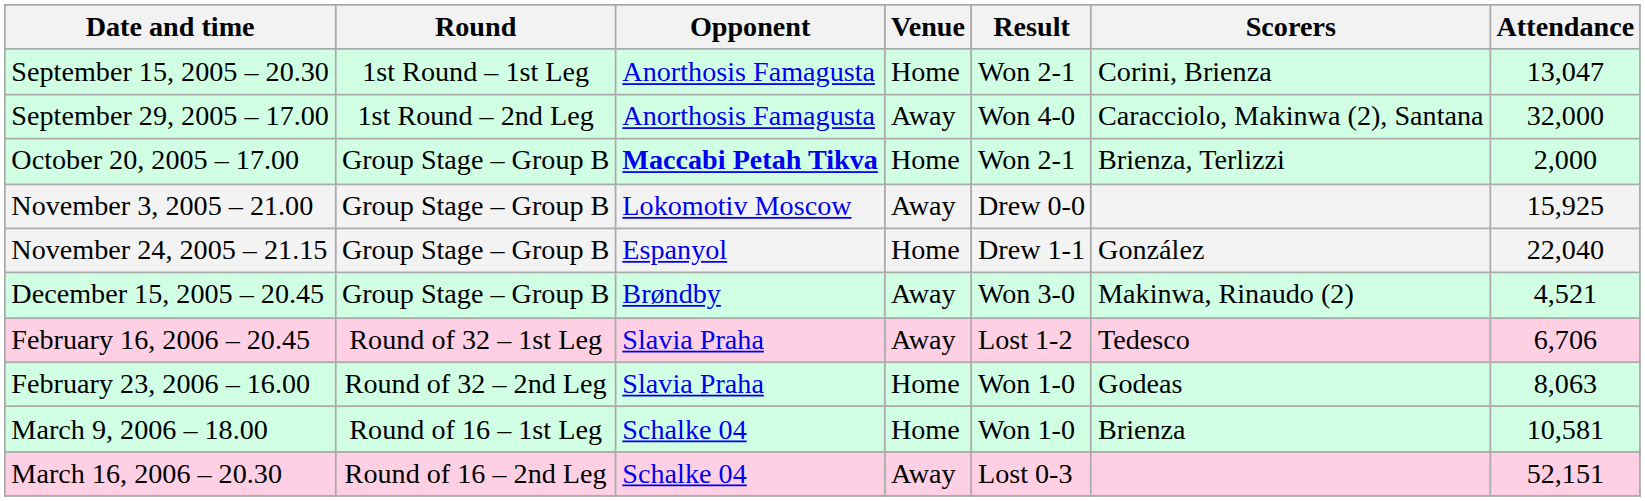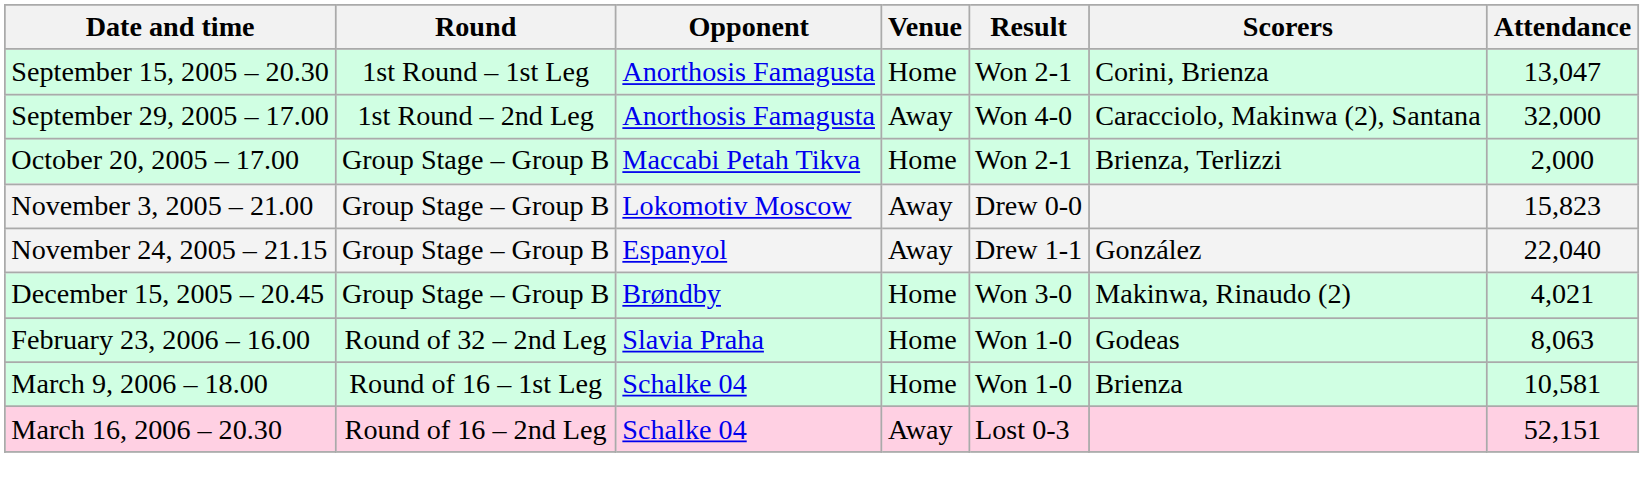 <table class="wikitable">
 <tr>
 <th>Date and time</th>
 <th>Round</th>
 <th>Opponent</th>
 <th>Venue</th>
 <th>Result</th>
 <th>Scorers</th>
 <th>Attendance</th>
 </tr>
 <tr bgcolor = "#d0ffe3">
 <td>September 15, 2005 – 20.30</td>
 <td align="center">1st Round – 1st Leg</td>
 <td> <a href='#'>Anorthosis Famagusta</a></td>
 <td>Home</td>
 <td>Won 2-1</td>
 <td>Corini, Brienza</td>
 <td align="center">13,047</td>
 </tr>
 <tr bgcolor = "#d0ffe3">
 <td>September 29, 2005 – 17.00</td>
 <td align="center">1st Round – 2nd Leg</td>
 <td> <a href='#'>Anorthosis Famagusta</a></td>
 <td>Away</td>
 <td>Won 4-0</td>
 <td>Caracciolo, Makinwa (2), Santana</td>
 <td align="center">32,000</td>
 </tr>
 <tr bgcolor = "#d0ffe3">
 <td>October 20, 2005 – 17.00</td>
 <td align="center">Group Stage – Group B</td>
-<td><strong> <a href='#'>Maccabi Petah Tikva</a></strong></td>
+<td> <a href='#'>Maccabi Petah Tikva</a></td>
 <td>Home</td>
 <td>Won 2-1</td>
 <td>Brienza, Terlizzi</td>
 <td align="center">2,000</td>
 </tr>
 <tr bgcolor = "#f3f3f3">
 <td>November 3, 2005 – 21.00</td>
 <td align="center">Group Stage – Group B</td>
 <td> <a href='#'>Lokomotiv Moscow</a></td>
 <td>Away</td>
 <td>Drew 0-0</td>
 <td></td>
-<td align="center">15,925</td>
+<td align="center">15,823</td>
 </tr>
 <tr bgcolor = "#f3f3f3">
 <td>November 24, 2005 – 21.15</td>
 <td align="center">Group Stage – Group B</td>
 <td> <a href='#'>Espanyol</a></td>
-<td>Home</td>
+<td>Away</td>
 <td>Drew 1-1</td>
 <td>González</td>
 <td align="center">22,040</td>
 </tr>
 <tr bgcolor = "#d0ffe3">
 <td>December 15, 2005 – 20.45</td>
 <td align="center">Group Stage – Group B</td>
 <td> <a href='#'>Brøndby</a></td>
-<td>Away</td>
+<td>Home</td>
 <td>Won 3-0</td>
 <td>Makinwa, Rinaudo (2)</td>
-<td align="center">4,521</td>
-</tr>
-<tr bgcolor = "#ffd0e3">
-<td>February 16, 2006 – 20.45</td>
-<td align="center">Round of 32 – 1st Leg</td>
-<td> <a href='#'>Slavia Praha</a></td>
-<td>Away</td>
-<td>Lost 1-2</td>
-<td>Tedesco</td>
-<td align="center">6,706</td>
+<td align="center">4,021</td>
 </tr>
 <tr bgcolor = "#d0ffe3">
 <td>February 23, 2006 – 16.00</td>
 <td align="center">Round of 32 – 2nd Leg</td>
 <td> <a href='#'>Slavia Praha</a></td>
 <td>Home</td>
 <td>Won 1-0</td>
 <td>Godeas</td>
 <td align="center">8,063</td>
 </tr>
 <tr bgcolor = "#d0ffe3">
 <td>March 9, 2006 – 18.00</td>
 <td align="center">Round of 16 – 1st Leg</td>
 <td> <a href='#'>Schalke 04</a></td>
 <td>Home</td>
 <td>Won 1-0</td>
 <td>Brienza</td>
 <td align="center">10,581</td>
 </tr>
 <tr bgcolor = "#ffd0e3">
 <td>March 16, 2006 – 20.30</td>
 <td align="center">Round of 16 – 2nd Leg</td>
 <td> <a href='#'>Schalke 04</a></td>
 <td>Away</td>
 <td>Lost 0-3</td>
 <td></td>
 <td align="center">52,151</td>
 </tr>
 </table>
